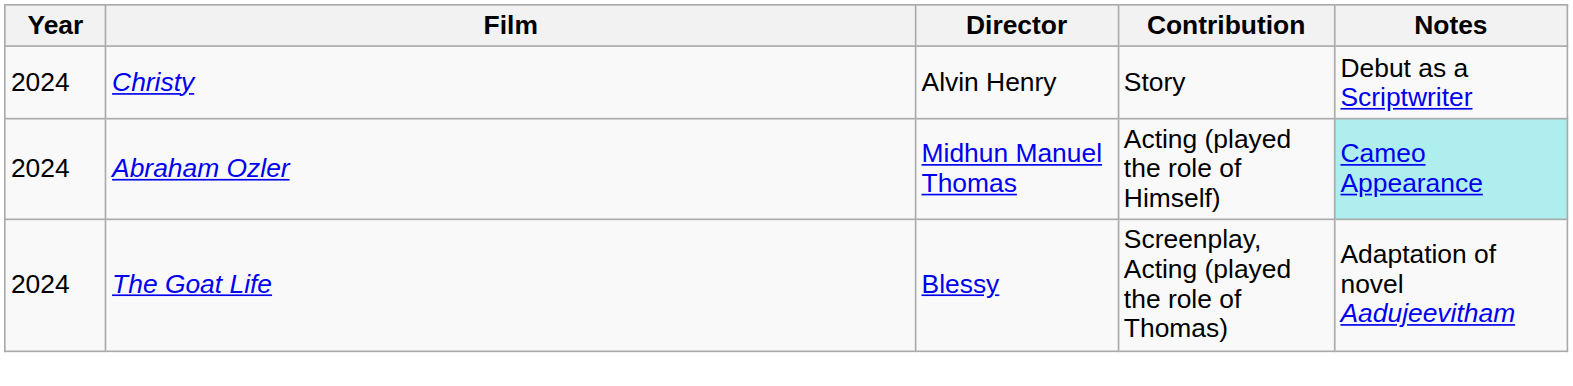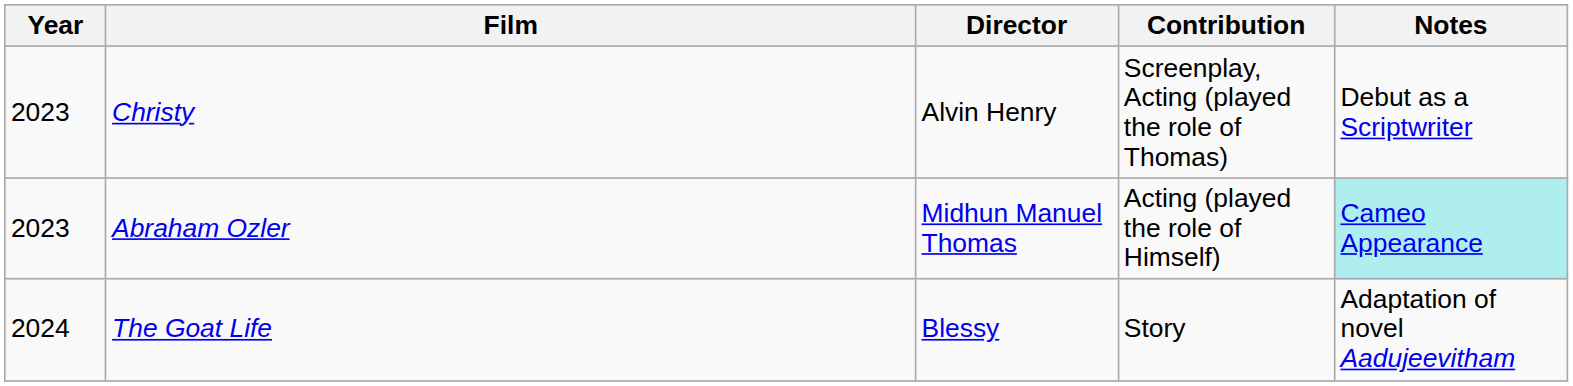 <table class="wikitable plainrowheaders sortable" style="width:75%">
 <tr>
 <th scope="col" style="width:5%">Year</th>
 <th scope="col" style="width:40%">Film</th>
 <th scope="col" style="width:10%">Director</th>
 <th scope="col" style="width:10%">Contribution</th>
 <th scope="col" style="width:10%">Notes</th>
 </tr>
 <tr>
-<td>2024</td>
+<td>2023</td>
 <td><a href='#'><em>Christy</em></a></td>
 <td>Alvin Henry</td>
-<td>Story</td>
+<td>Screenplay, Acting (played the role of Thomas)</td>
 <td>Debut as a <a href='#'>Scriptwriter</a></td>
 </tr>
 <tr>
-<td>2024</td>
+<td>2023</td>
 <td><em><a href='#'>Abraham Ozler</a></em></td>
 <td><a href='#'>Midhun Manuel Thomas</a></td>
 <td>Acting (played the role of Himself)</td>
 <td style="background: paleturquoise;"><a href='#'>Cameo Appearance</a></td>
 </tr>
 <tr>
 <td>2024</td>
 <td><em><a href='#'>The Goat Life</a></em></td>
 <td><a href='#'>Blessy</a></td>
-<td>Screenplay, Acting (played the role of Thomas)</td>
+<td>Story</td>
 <td>Adaptation of novel <em><a href='#'>Aadujeevitham</a></em></td>
 </tr>
 </table>
